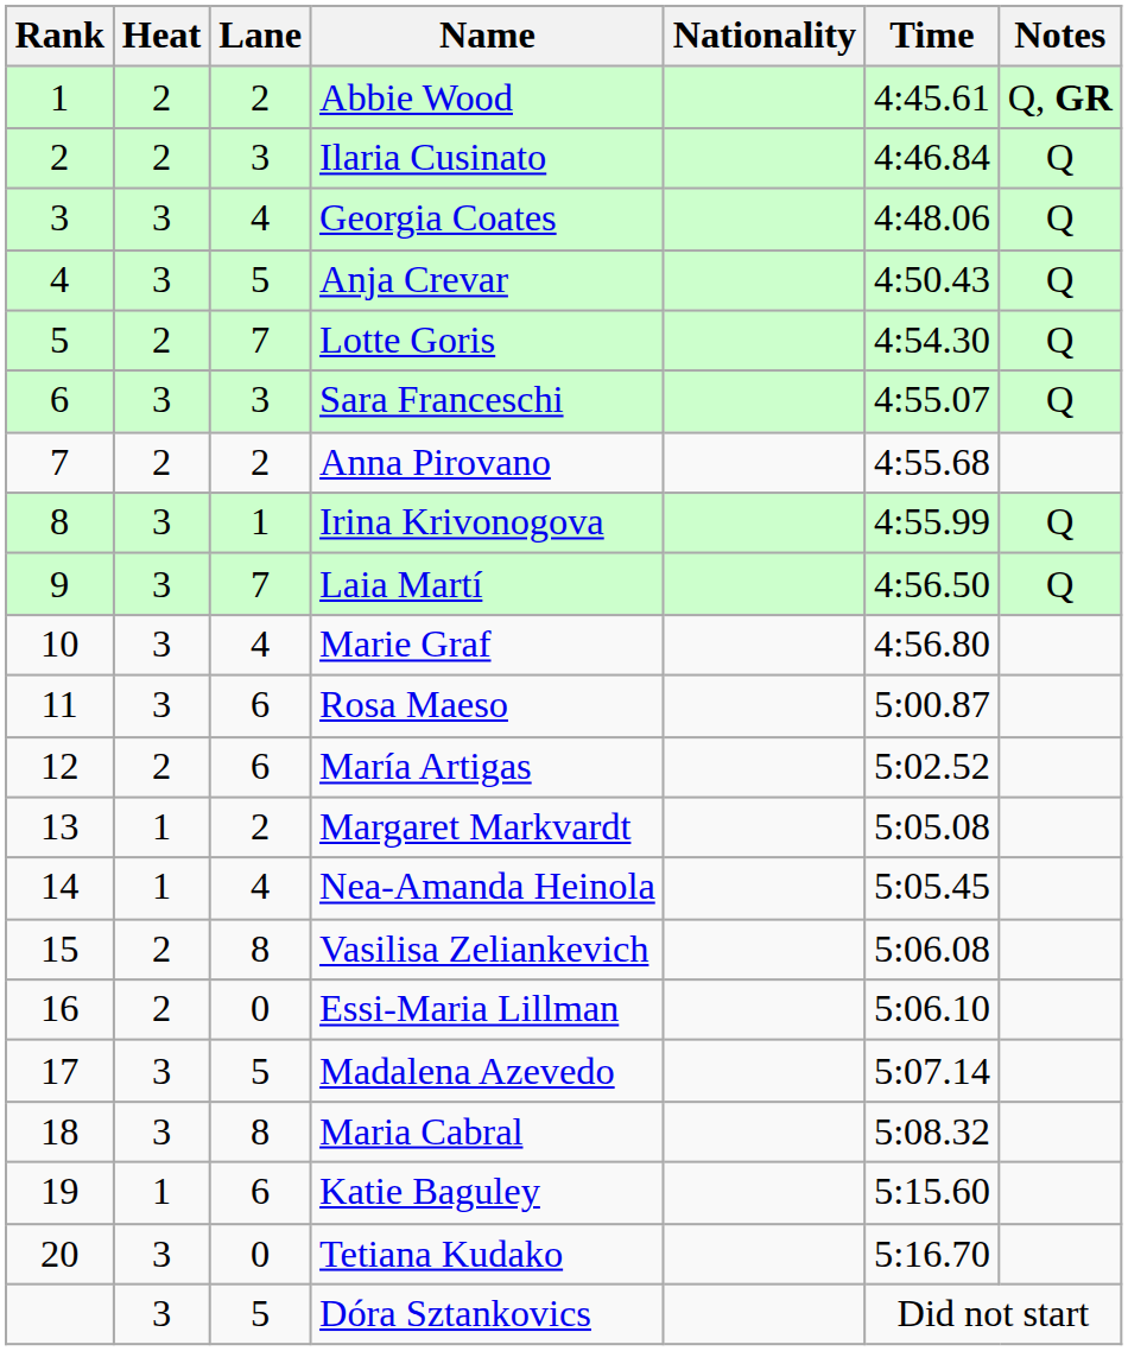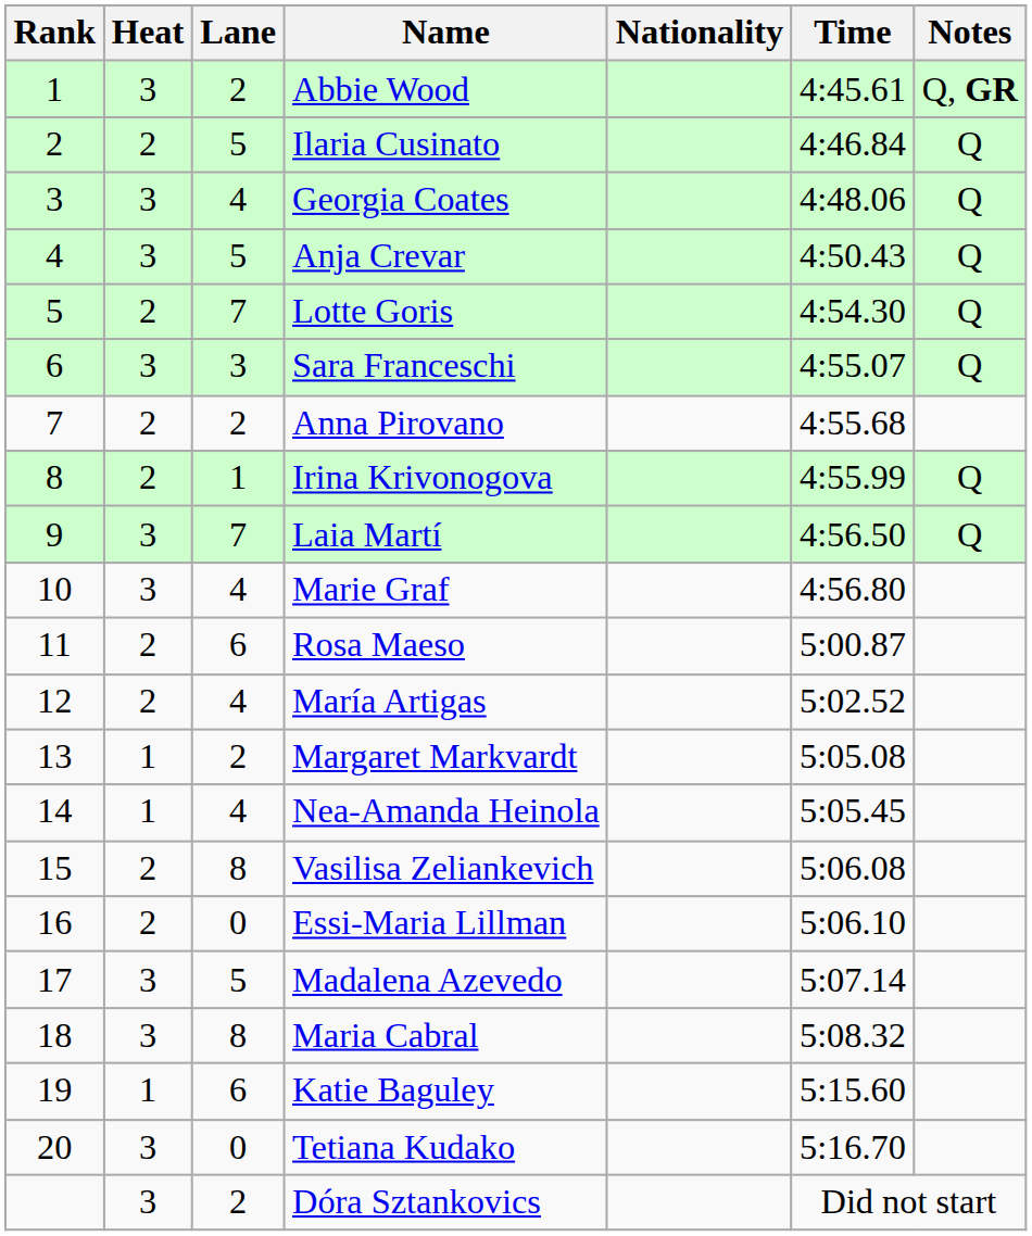 <table class="wikitable sortable" style="text-align:center">
 <tr>
 <th>Rank</th>
 <th>Heat</th>
 <th>Lane</th>
 <th>Name</th>
 <th>Nationality</th>
 <th>Time</th>
 <th>Notes</th>
 </tr>
 <tr bgcolor=ccffcc>
 <td>1</td>
-<td>2</td>
+<td>3</td>
 <td>2</td>
 <td align=left><a href='#'>Abbie Wood</a></td>
 <td align=left></td>
 <td>4:45.61</td>
 <td>Q, <strong>GR</strong></td>
 </tr>
 <tr bgcolor=ccffcc>
 <td>2</td>
 <td>2</td>
-<td>3</td>
+<td>5</td>
 <td align=left><a href='#'>Ilaria Cusinato</a></td>
 <td align=left></td>
 <td>4:46.84</td>
 <td>Q</td>
 </tr>
 <tr bgcolor=ccffcc>
 <td>3</td>
 <td>3</td>
 <td>4</td>
 <td align=left><a href='#'>Georgia Coates</a></td>
 <td align=left></td>
 <td>4:48.06</td>
 <td>Q</td>
 </tr>
 <tr bgcolor=ccffcc>
 <td>4</td>
 <td>3</td>
 <td>5</td>
 <td align=left><a href='#'>Anja Crevar</a></td>
 <td align=left></td>
 <td>4:50.43</td>
 <td>Q</td>
 </tr>
 <tr bgcolor=ccffcc>
 <td>5</td>
 <td>2</td>
 <td>7</td>
 <td align=left><a href='#'>Lotte Goris</a></td>
 <td align=left></td>
 <td>4:54.30</td>
 <td>Q</td>
 </tr>
 <tr bgcolor=ccffcc>
 <td>6</td>
 <td>3</td>
 <td>3</td>
 <td align=left><a href='#'>Sara Franceschi</a></td>
 <td align=left></td>
 <td>4:55.07</td>
 <td>Q</td>
 </tr>
 <tr>
 <td>7</td>
 <td>2</td>
 <td>2</td>
 <td align=left><a href='#'>Anna Pirovano</a></td>
 <td align=left></td>
 <td>4:55.68</td>
 <td></td>
 </tr>
 <tr bgcolor=ccffcc>
 <td>8</td>
-<td>3</td>
+<td>2</td>
 <td>1</td>
 <td align=left><a href='#'>Irina Krivonogova</a></td>
 <td align=left></td>
 <td>4:55.99</td>
 <td>Q</td>
 </tr>
 <tr bgcolor=ccffcc>
 <td>9</td>
 <td>3</td>
 <td>7</td>
 <td align=left><a href='#'>Laia Martí</a></td>
 <td align=left></td>
 <td>4:56.50</td>
 <td>Q</td>
 </tr>
 <tr>
 <td>10</td>
 <td>3</td>
 <td>4</td>
 <td align=left><a href='#'>Marie Graf</a></td>
 <td align=left></td>
 <td>4:56.80</td>
 <td></td>
 </tr>
 <tr>
 <td>11</td>
-<td>3</td>
+<td>2</td>
 <td>6</td>
 <td align=left><a href='#'>Rosa Maeso</a></td>
 <td align=left></td>
 <td>5:00.87</td>
 <td></td>
 </tr>
 <tr>
 <td>12</td>
 <td>2</td>
-<td>6</td>
+<td>4</td>
 <td align=left><a href='#'>María Artigas</a></td>
 <td align=left></td>
 <td>5:02.52</td>
 <td></td>
 </tr>
 <tr>
 <td>13</td>
 <td>1</td>
 <td>2</td>
 <td align=left><a href='#'>Margaret Markvardt</a></td>
 <td align=left></td>
 <td>5:05.08</td>
 <td></td>
 </tr>
 <tr>
 <td>14</td>
 <td>1</td>
 <td>4</td>
 <td align=left><a href='#'>Nea-Amanda Heinola</a></td>
 <td align=left></td>
 <td>5:05.45</td>
 <td></td>
 </tr>
 <tr>
 <td>15</td>
 <td>2</td>
 <td>8</td>
 <td align=left><a href='#'>Vasilisa Zeliankevich</a></td>
 <td align=left></td>
 <td>5:06.08</td>
 <td></td>
 </tr>
 <tr>
 <td>16</td>
 <td>2</td>
 <td>0</td>
 <td align=left><a href='#'>Essi-Maria Lillman</a></td>
 <td align=left></td>
 <td>5:06.10</td>
 <td></td>
 </tr>
 <tr>
 <td>17</td>
 <td>3</td>
 <td>5</td>
 <td align=left><a href='#'>Madalena Azevedo</a></td>
 <td align=left></td>
 <td>5:07.14</td>
 <td></td>
 </tr>
 <tr>
 <td>18</td>
 <td>3</td>
 <td>8</td>
 <td align=left><a href='#'>Maria Cabral</a></td>
 <td align=left></td>
 <td>5:08.32</td>
 <td></td>
 </tr>
 <tr>
 <td>19</td>
 <td>1</td>
 <td>6</td>
 <td align=left><a href='#'>Katie Baguley</a></td>
 <td align=left></td>
 <td>5:15.60</td>
 <td></td>
 </tr>
 <tr>
 <td>20</td>
 <td>3</td>
 <td>0</td>
 <td align=left><a href='#'>Tetiana Kudako</a></td>
 <td align=left></td>
 <td>5:16.70</td>
 <td></td>
 </tr>
 <tr>
 <td></td>
 <td>3</td>
-<td>5</td>
+<td>2</td>
 <td align=left><a href='#'>Dóra Sztankovics</a></td>
 <td align=left></td>
 <td colspan=2>Did not start</td>
 </tr>
 </table>
